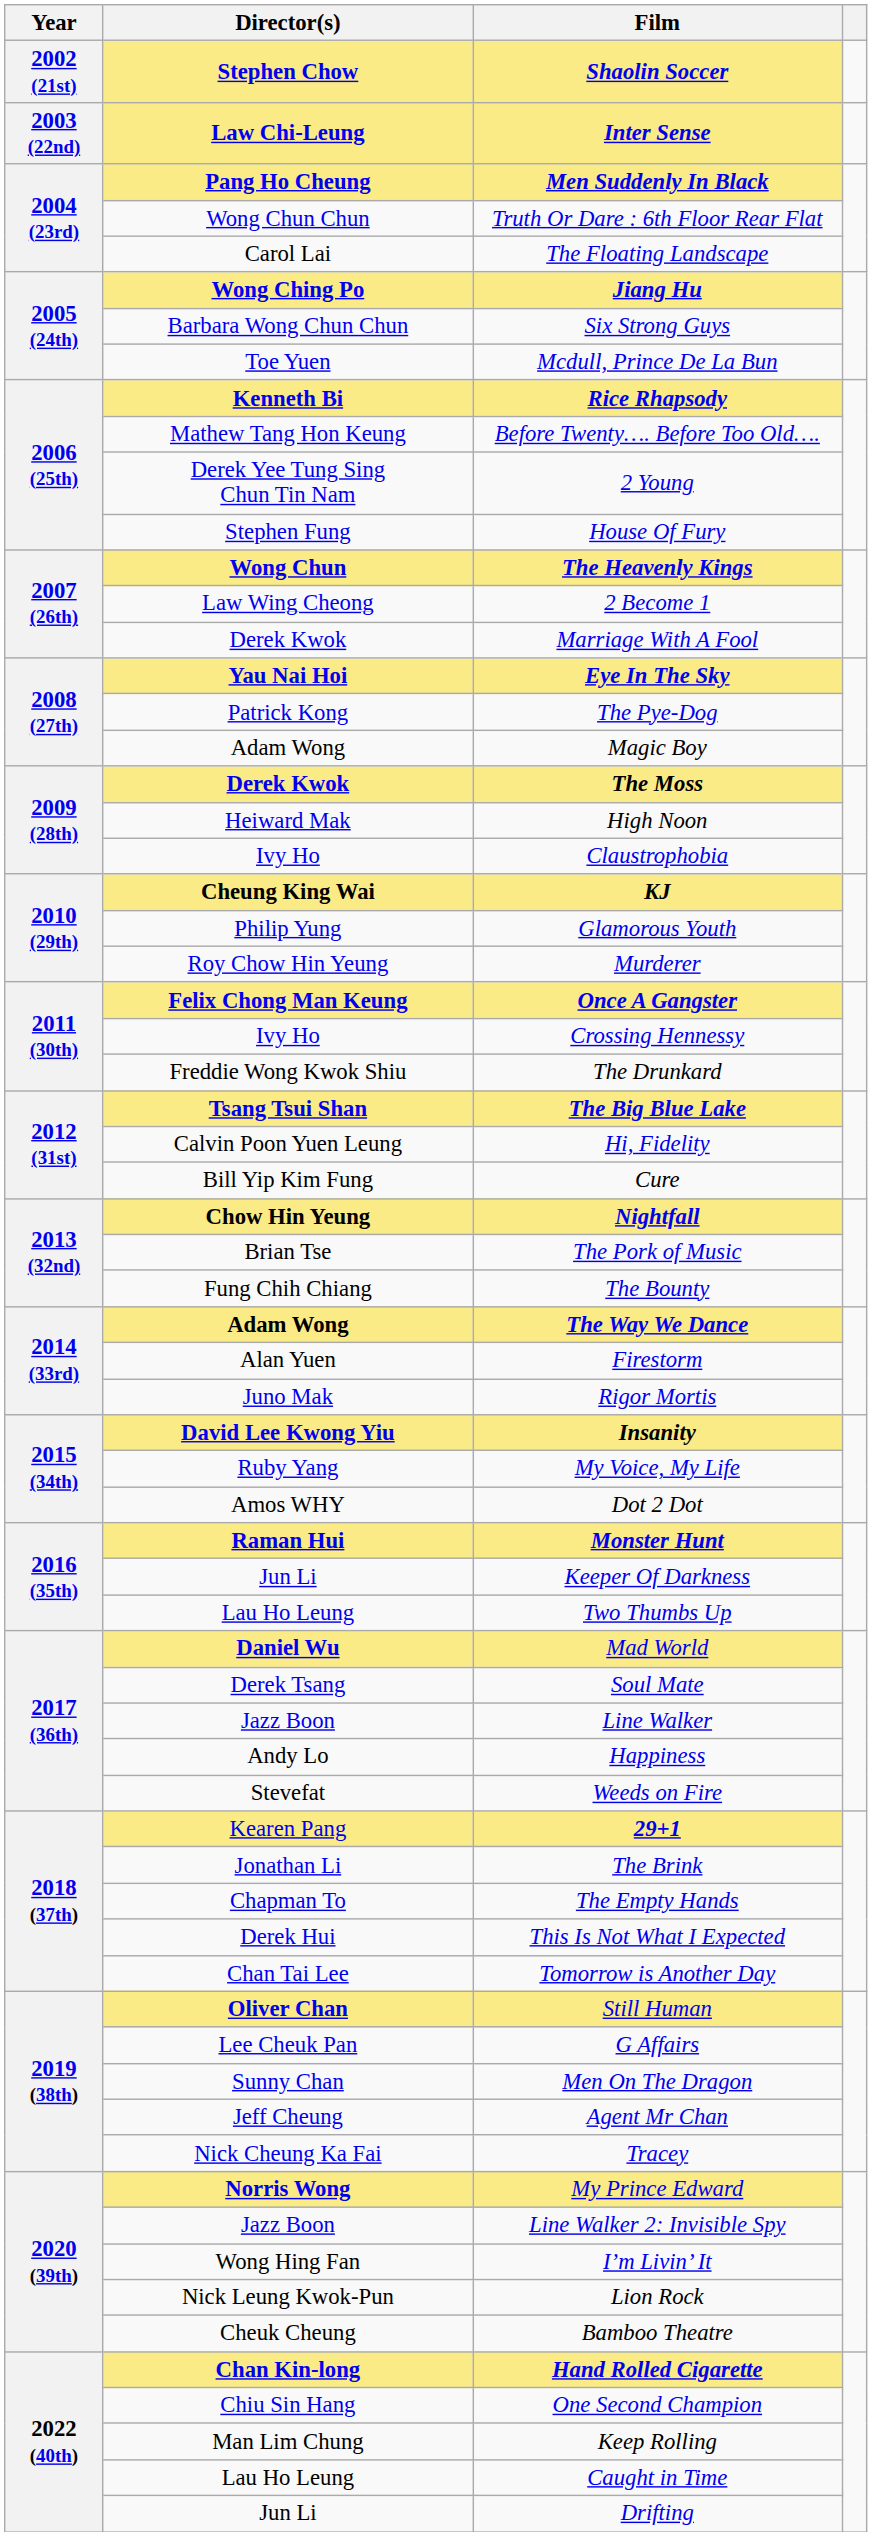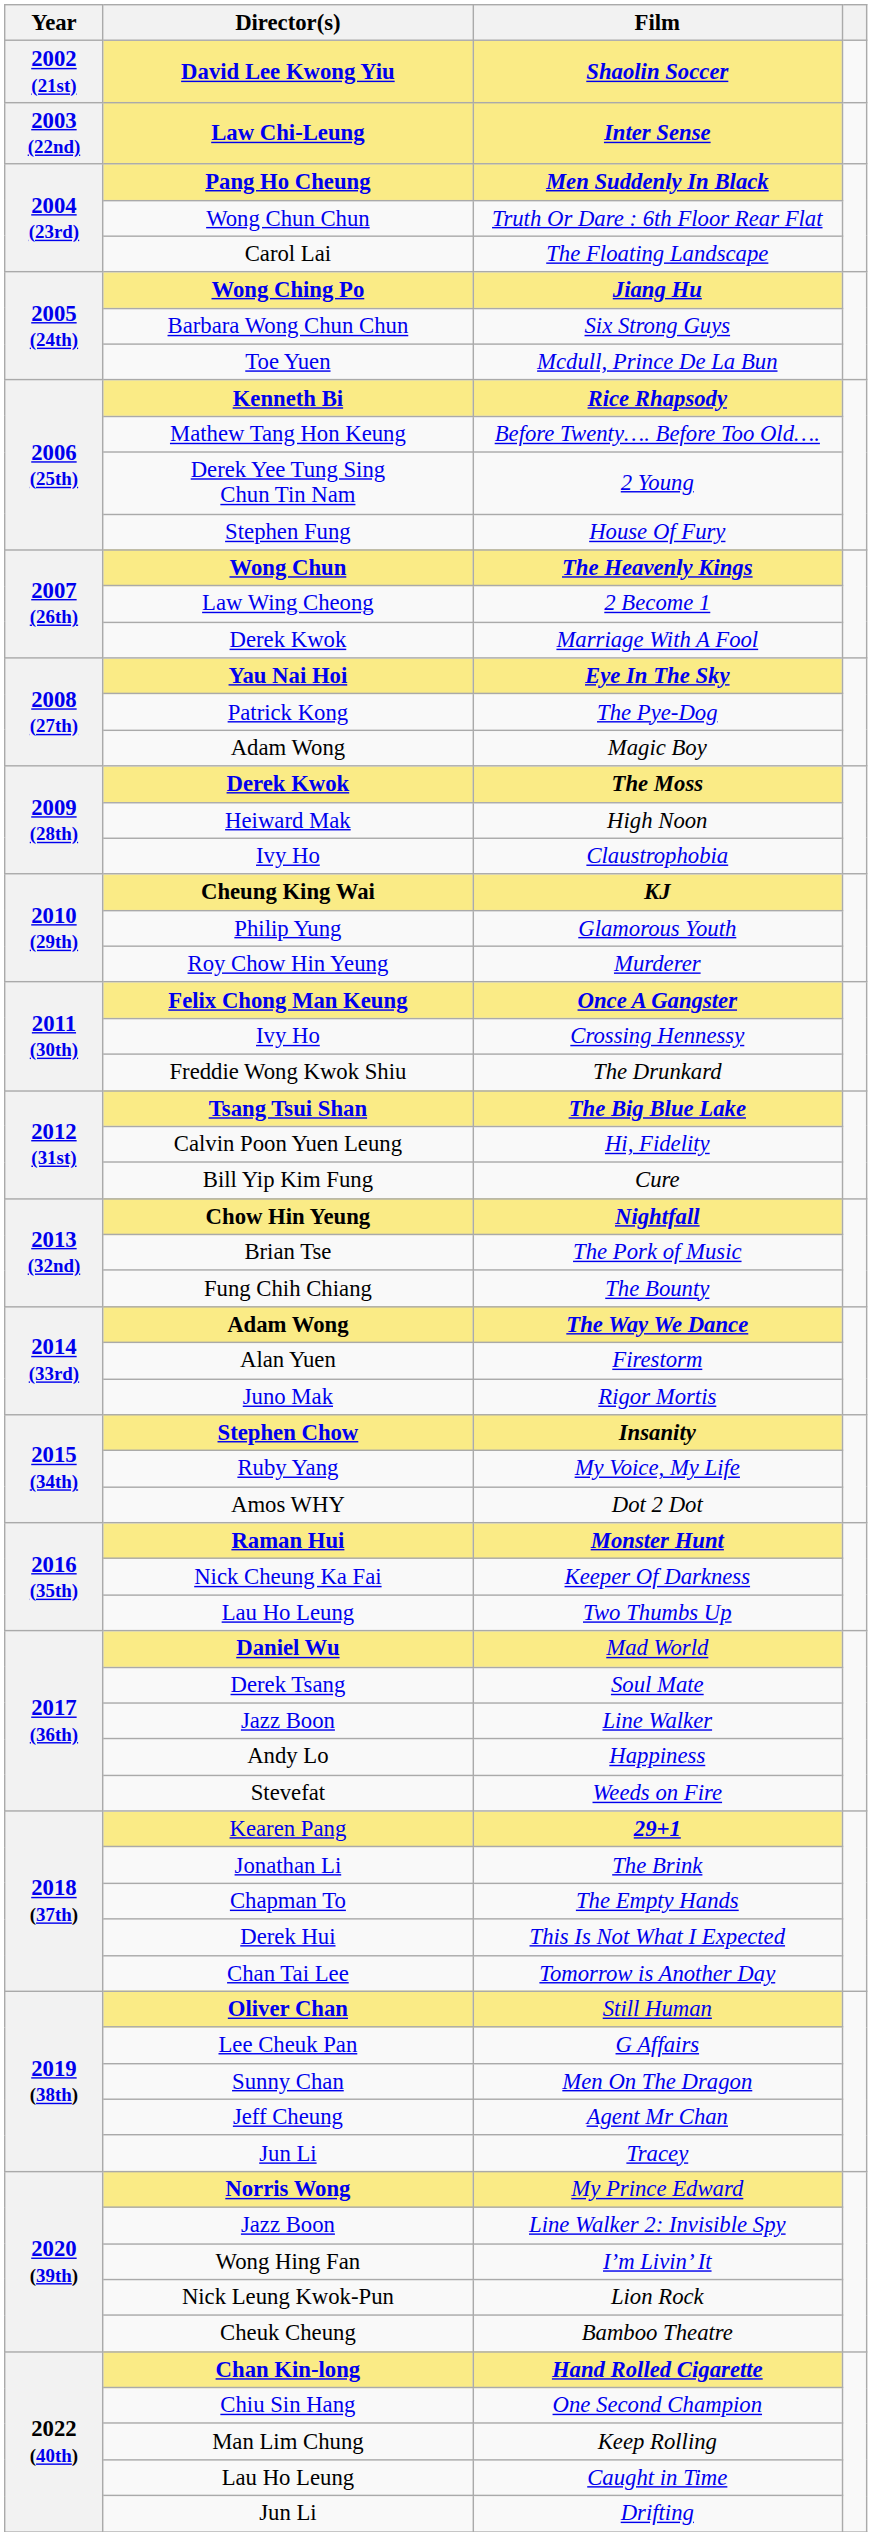 <table class="wikitable sortable" style="text-align:center;">
 <tr>
 <th scope="col" style="width:8%;">Year</th>
 <th scope="col" style="width:30%;">Director(s)</th>
 <th scope="col" style="width:30%;">Film</th>
 <th scope="col" style="width:2%;" class="unsortable"></th>
 </tr>
 <tr>
 <th scope="row" style="text-align:center;"><a href='#'>2002</a><br><small><a href='#'>(21st)</a></small></th>
-<td style="background:#FAEB86"><strong><a href='#'>Stephen Chow</a></strong></td>
+<td style="background:#FAEB86"><strong><a href='#'>David Lee Kwong Yiu</a></strong></td>
 <td style="background:#FAEB86"><strong><em><a href='#'>Shaolin Soccer</a></em></strong></td>
 <td></td>
 </tr>
 <tr>
 <th scope="row" style="text-align:center;"><a href='#'>2003</a><br><small><a href='#'>(22nd)</a></small></th>
 <td style="background:#FAEB86"><strong><a href='#'>Law Chi-Leung</a></strong></td>
 <td style="background:#FAEB86"><a href='#'><strong><em>Inter Sense</em></strong></a></td>
 <td></td>
 </tr>
 <tr>
 <th rowspan="3" scope="row" style="text-align:center;"><a href='#'>2004</a><br><small><a href='#'>(23rd)</a></small></th>
 <td style="background:#FAEB86"><a href='#'><strong>Pang Ho Cheung</strong></a></td>
 <td style="background:#FAEB86"><a href='#'><strong><em>Men Suddenly In Black</em></strong></a></td>
 <td rowspan="3"></td>
 </tr>
 <tr>
 <td><a href='#'>Wong Chun Chun</a></td>
 <td><a href='#'><em>Truth Or Dare : 6th Floor Rear Flat</em></a></td>
 </tr>
 <tr>
 <td>Carol Lai</td>
 <td><em><a href='#'>The Floating Landscape</a></em></td>
 </tr>
 <tr>
 <th rowspan="3" scope="row" style="text-align:center;"><a href='#'>2005</a><br><small><a href='#'>(24th)</a></small></th>
 <td style="background:#FAEB86"><a href='#'><strong>Wong Ching Po</strong></a></td>
 <td style="background:#FAEB86"><a href='#'><strong><em>Jiang Hu</em></strong></a></td>
 <td rowspan="3"></td>
 </tr>
 <tr>
 <td><a href='#'>Barbara Wong Chun Chun</a></td>
 <td><em><a href='#'>Six Strong Guys</a></em></td>
 </tr>
 <tr>
 <td><a href='#'>Toe Yuen</a></td>
 <td><a href='#'><em>Mcdull, Prince De La Bun</em></a></td>
 </tr>
 <tr>
 <th rowspan="4" scope="row" style="text-align:center;"><a href='#'>2006</a><br><small><a href='#'>(25th)</a></small></th>
 <td style="background:#FAEB86"><strong><a href='#'>Kenneth Bi</a></strong></td>
 <td style="background:#FAEB86"><strong><em><a href='#'>Rice Rhapsody</a></em></strong></td>
 <td rowspan="4"></td>
 </tr>
 <tr>
 <td><a href='#'>Mathew Tang Hon Keung</a></td>
 <td><em><a href='#'>Before Twenty…. Before Too Old….</a></em></td>
 </tr>
 <tr>
 <td><a href='#'>Derek Yee Tung Sing</a><br><a href='#'>Chun Tin Nam</a></td>
 <td><em><a href='#'>2 Young</a></em></td>
 </tr>
 <tr>
 <td><a href='#'>Stephen Fung</a></td>
 <td><a href='#'><em>House Of Fury</em></a></td>
 </tr>
 <tr>
 <th rowspan="3" scope="row" style="text-align:center;"><a href='#'>2007</a><br><small><a href='#'>(26th)</a></small></th>
 <td style="background:#FAEB86"><strong><a href='#'>Wong Chun</a></strong></td>
 <td style="background:#FAEB86"><strong><em><a href='#'>The Heavenly Kings</a></em></strong></td>
 <td rowspan="3"></td>
 </tr>
 <tr>
 <td><a href='#'>Law Wing Cheong</a></td>
 <td><a href='#'><em>2 Become 1</em></a></td>
 </tr>
 <tr>
 <td><a href='#'>Derek Kwok</a></td>
 <td><a href='#'><em>Marriage With A Fool</em></a></td>
 </tr>
 <tr>
 <th rowspan="3" scope="row" style="text-align:center;"><a href='#'>2008</a><br><small><a href='#'>(27th)</a></small></th>
 <td style="background:#FAEB86"><a href='#'><strong>Yau Nai Hoi</strong></a></td>
 <td style="background:#FAEB86"><a href='#'><strong><em>Eye In The Sky</em></strong></a></td>
 <td rowspan="3"></td>
 </tr>
 <tr>
 <td><a href='#'>Patrick Kong</a></td>
 <td><em><a href='#'>The Pye-Dog</a></em></td>
 </tr>
 <tr>
 <td>Adam Wong</td>
 <td><em>Magic Boy</em></td>
 </tr>
 <tr>
 <th rowspan="3" scope="row" style="text-align:center;"><a href='#'>2009</a><br><small><a href='#'>(28th)</a></small></th>
 <td style="background:#FAEB86"><strong><a href='#'>Derek Kwok</a></strong></td>
 <td style="background:#FAEB86"><strong><em>The Moss</em></strong></td>
 <td rowspan="3"></td>
 </tr>
 <tr>
 <td><a href='#'>Heiward Mak</a></td>
 <td><em>High Noon</em></td>
 </tr>
 <tr>
 <td><a href='#'>Ivy Ho</a></td>
 <td><a href='#'><em>Claustrophobia</em></a></td>
 </tr>
 <tr>
 <th rowspan="3" scope="row" style="text-align:center;"><a href='#'>2010</a><br><small><a href='#'>(29th)</a></small></th>
 <td style="background:#FAEB86"><strong>Cheung King Wai</strong></td>
 <td style="background:#FAEB86"><strong><em>KJ</em></strong></td>
 <td rowspan="3"></td>
 </tr>
 <tr>
 <td><a href='#'>Philip Yung</a></td>
 <td><em><a href='#'>Glamorous Youth</a></em></td>
 </tr>
 <tr>
 <td><a href='#'>Roy Chow Hin Yeung</a></td>
 <td><a href='#'><em>Murderer</em></a></td>
 </tr>
 <tr>
 <th rowspan="3" scope="row" style="text-align:center;"><a href='#'>2011</a><br><small><a href='#'>(30th)</a></small></th>
 <td style="background:#FAEB86"><strong><a href='#'>Felix Chong Man Keung</a></strong></td>
 <td style="background:#FAEB86"><a href='#'><strong><em>Once A Gangster</em></strong></a></td>
 <td rowspan="3"></td>
 </tr>
 <tr>
 <td><a href='#'>Ivy Ho</a></td>
 <td><em><a href='#'>Crossing Hennessy</a></em></td>
 </tr>
 <tr>
 <td>Freddie Wong Kwok Shiu</td>
 <td><em>The Drunkard</em></td>
 </tr>
 <tr>
 <th rowspan="3" scope="row" style="text-align:center;"><a href='#'>2012</a><br><small><a href='#'>(31st)</a></small></th>
 <td style="background:#FAEB86"><strong><a href='#'>Tsang Tsui Shan</a></strong></td>
 <td style="background:#FAEB86"><strong><em><a href='#'>The Big Blue Lake</a></em></strong></td>
 <td rowspan="3"></td>
 </tr>
 <tr>
 <td>Calvin Poon Yuen Leung</td>
 <td><em><a href='#'>Hi, Fidelity</a></em></td>
 </tr>
 <tr>
 <td>Bill Yip Kim Fung</td>
 <td><em>Cure</em></td>
 </tr>
 <tr>
 <th rowspan="3" scope="row" style="text-align:center;"><a href='#'>2013</a><br><small><a href='#'>(32nd)</a></small></th>
 <td style="background:#FAEB86"><strong>Chow Hin Yeung</strong></td>
 <td style="background:#FAEB86"><a href='#'><strong><em>Nightfall</em></strong></a></td>
 <td rowspan="3"></td>
 </tr>
 <tr>
 <td>Brian Tse</td>
 <td><em><a href='#'>The Pork of Music</a></em></td>
 </tr>
 <tr>
 <td>Fung Chih Chiang</td>
 <td><a href='#'><em>The Bounty</em></a></td>
 </tr>
 <tr>
 <th rowspan="3" scope="row" style="text-align:center;"><a href='#'>2014</a><br><small><a href='#'>(33rd)</a></small></th>
 <td style="background:#FAEB86"><strong>Adam Wong</strong></td>
 <td style="background:#FAEB86"><strong><em><a href='#'>The Way We Dance</a></em></strong></td>
 <td rowspan="3"></td>
 </tr>
 <tr>
 <td>Alan Yuen</td>
 <td><a href='#'><em>Firestorm</em></a></td>
 </tr>
 <tr>
 <td><a href='#'>Juno Mak</a></td>
 <td><a href='#'><em>Rigor Mortis</em></a></td>
 </tr>
 <tr>
 <th rowspan="3" scope="row" style="text-align:center"><a href='#'>2015</a> <br><small><a href='#'>(34th)</a> </small></th>
-<td style="background:#FAEB86"><strong><a href='#'>David Lee Kwong Yiu</a></strong></td>
+<td style="background:#FAEB86"><strong><a href='#'>Stephen Chow</a></strong></td>
 <td style="background:#FAEB86"><strong><em>Insanity</em></strong></td>
 <td rowspan="3"></td>
 </tr>
 <tr>
 <td><a href='#'>Ruby Yang</a></td>
 <td><em><a href='#'>My Voice, My Life</a></em></td>
 </tr>
 <tr>
 <td>Amos WHY</td>
 <td><em>Dot 2 Dot</em></td>
 </tr>
 <tr>
 <th rowspan="3" scope="row" style="text-align:center"><a href='#'>2016</a> <br><small><a href='#'>(35th)</a> </small></th>
 <td style="background:#FAEB86"><strong><a href='#'>Raman Hui</a></strong></td>
 <td style="background:#FAEB86"><strong><em><a href='#'>Monster Hunt</a></em></strong></td>
 <td rowspan="3"></td>
 </tr>
 <tr>
-<td><a href='#'>Jun Li</a></td>
+<td><a href='#'>Nick Cheung Ka Fai</a></td>
 <td><a href='#'><em>Keeper Of Darkness</em></a></td>
 </tr>
 <tr>
 <td><a href='#'>Lau Ho Leung</a></td>
 <td><a href='#'><em>Two Thumbs Up</em></a></td>
 </tr>
 <tr>
 <th rowspan="5" scope="row" style="text-align:center"><a href='#'>2017</a> <br><small><a href='#'>(36th)</a> </small></th>
 <td style="background:#FAEB86"><strong><a href='#'>Daniel Wu</a></strong></td>
 <td style="background:#FAEB86"><a href='#'><em>Mad World</em></a></td>
 <td rowspan="5"></td>
 </tr>
 <tr>
 <td><a href='#'>Derek Tsang</a></td>
 <td><a href='#'><em>Soul Mate</em></a></td>
 </tr>
 <tr>
 <td><a href='#'>Jazz Boon</a></td>
 <td><a href='#'><em>Line Walker</em></a></td>
 </tr>
 <tr>
 <td>Andy Lo</td>
 <td Happines (film)><a href='#'><em>Happiness</em></a></td>
 </tr>
 <tr>
 <td>Stevefat</td>
 <td Weeds On Fire (film)><em><a href='#'>Weeds on Fire</a></em></td>
 </tr>
 <tr>
 <th rowspan="5" scope="row" style="text-align:center"><a href='#'>2018</a> <br><small>(<a href='#'>37th</a>) </small></th>
 <td style="background:#FAEB86"><a href='#'>Kearen Pang</a></td>
 <td style="background:#FAEB86"><strong><em><a href='#'>29+1</a></em></strong></td>
 <td rowspan="5"></td>
 </tr>
 <tr>
 <td><a href='#'>Jonathan Li</a></td>
 <td><a href='#'><em>The Brink</em></a></td>
 </tr>
 <tr>
 <td><a href='#'>Chapman To</a></td>
 <td><a href='#'><em>The Empty Hands</em></a></td>
 </tr>
 <tr>
 <td><a href='#'>Derek Hui</a></td>
 <td><em><a href='#'>This Is Not What I Expected</a></em></td>
 </tr>
 <tr>
 <td><a href='#'>Chan Tai Lee</a></td>
 <td><a href='#'><em>Tomorrow is Another Day</em></a></td>
 </tr>
 <tr>
 <th rowspan="5" scope="row" style="text-align:center"><a href='#'>2019</a> <br><small>(<a href='#'>38th</a></small><small>)</small></th>
 <td style="background:#FAEB86"><strong><a href='#'>Oliver Chan</a></strong></td>
 <td style="background:#FAEB86"><em><a href='#'>Still Human</a></em></td>
 <td rowspan="5"></td>
 </tr>
 <tr>
 <td><a href='#'>Lee Cheuk Pan</a></td>
 <td><em><a href='#'>G Affairs</a></em></td>
 </tr>
 <tr>
 <td><a href='#'>Sunny Chan</a></td>
 <td><a href='#'><em>Men On The Dragon</em></a></td>
 </tr>
 <tr>
 <td><a href='#'>Jeff Cheung</a></td>
 <td><a href='#'><em>Agent Mr Chan</em></a></td>
 </tr>
 <tr>
-<td><a href='#'>Nick Cheung Ka Fai</a></td>
+<td><a href='#'>Jun Li</a></td>
 <td><a href='#'><em>Tracey</em></a></td>
 </tr>
 <tr>
 <th rowspan="5" scope="row" style="text-align:center"><a href='#'>2020</a> <br><small>(<a href='#'>39th</a></small><small>)</small></th>
 <td style="background:#FAEB86"><strong><a href='#'>Norris Wong</a></strong></td>
 <td style="background:#FAEB86"><em><a href='#'>My Prince Edward</a></em></td>
 <td rowspan="5"></td>
 </tr>
 <tr>
 <td><a href='#'>Jazz Boon</a></td>
 <td><em><a href='#'>Line Walker 2: Invisible Spy</a></em></td>
 </tr>
 <tr>
 <td>Wong Hing Fan</td>
 <td><em><a href='#'>I’m Livin’ It</a></em></td>
 </tr>
 <tr>
 <td>Nick Leung Kwok-Pun</td>
 <td><em>Lion Rock</em></td>
 </tr>
 <tr>
 <td>Cheuk Cheung</td>
 <td><em>Bamboo Theatre</em></td>
 </tr>
 <tr>
 <th rowspan="5" scope="row" style="text-align:center">2022 <br><small>(<a href='#'>40th</a></small><small>)</small></th>
 <td style="background:#FAEB86"><strong><a href='#'>Chan Kin-long</a></strong></td>
 <td style="background:#FAEB86"><strong><em><a href='#'>Hand Rolled Cigarette</a></em></strong> </td>
 <td rowspan="5"></td>
 </tr>
 <tr>
 <td><a href='#'>Chiu Sin Hang</a></td>
 <td><em><a href='#'>One Second Champion</a></em></td>
 </tr>
 <tr>
 <td>Man Lim Chung</td>
 <td><em>Keep Rolling</em></td>
 </tr>
 <tr>
 <td>Lau Ho Leung</td>
 <td><em><a href='#'>Caught in Time</a></em></td>
 </tr>
 <tr>
 <td>Jun Li</td>
 <td><em><a href='#'>Drifting</a></em></td>
 </tr>
 <tr>
 </tr>
 </table>
